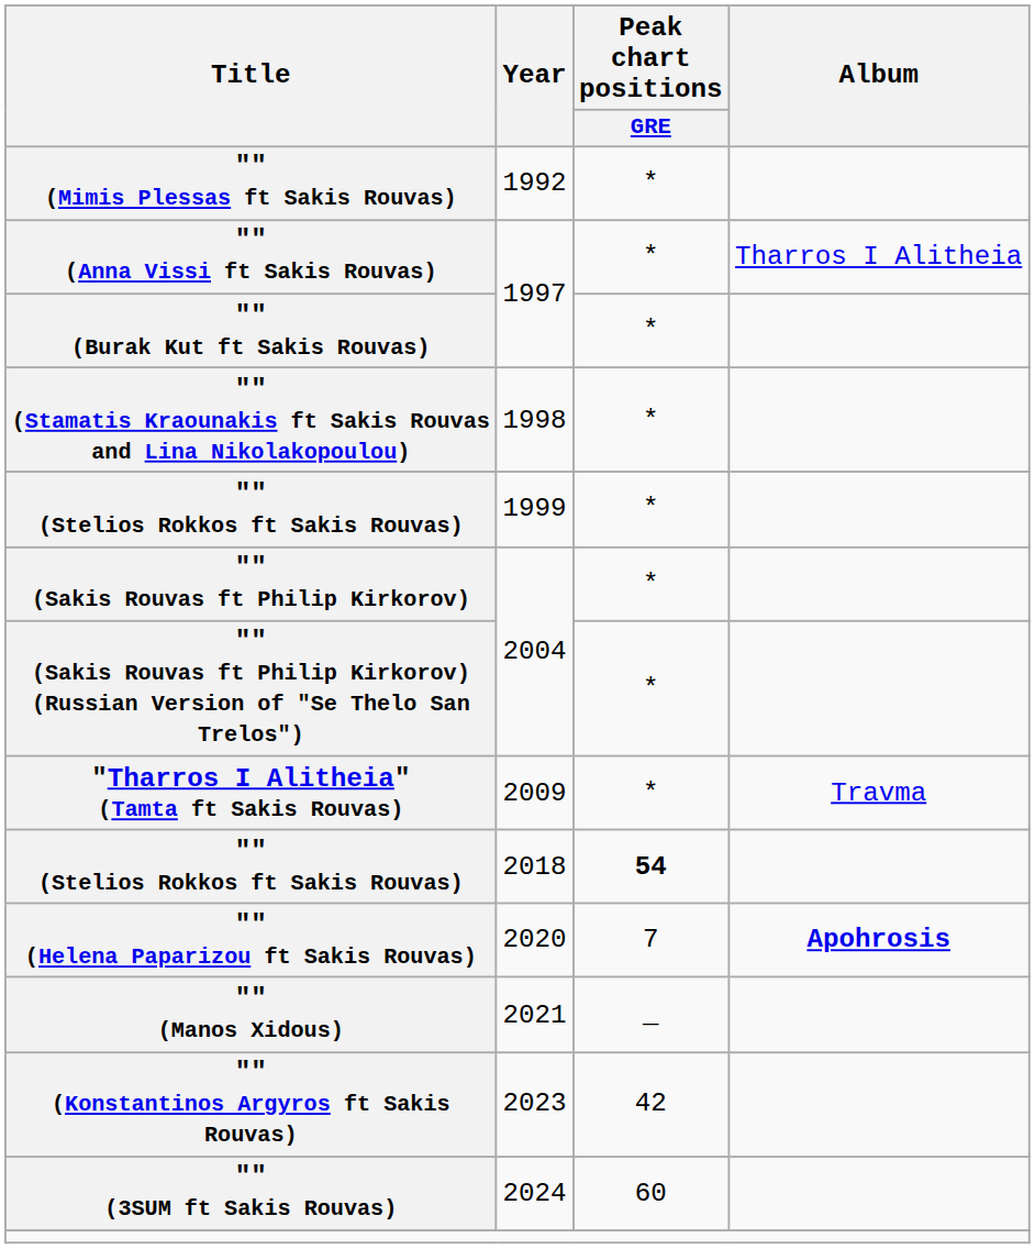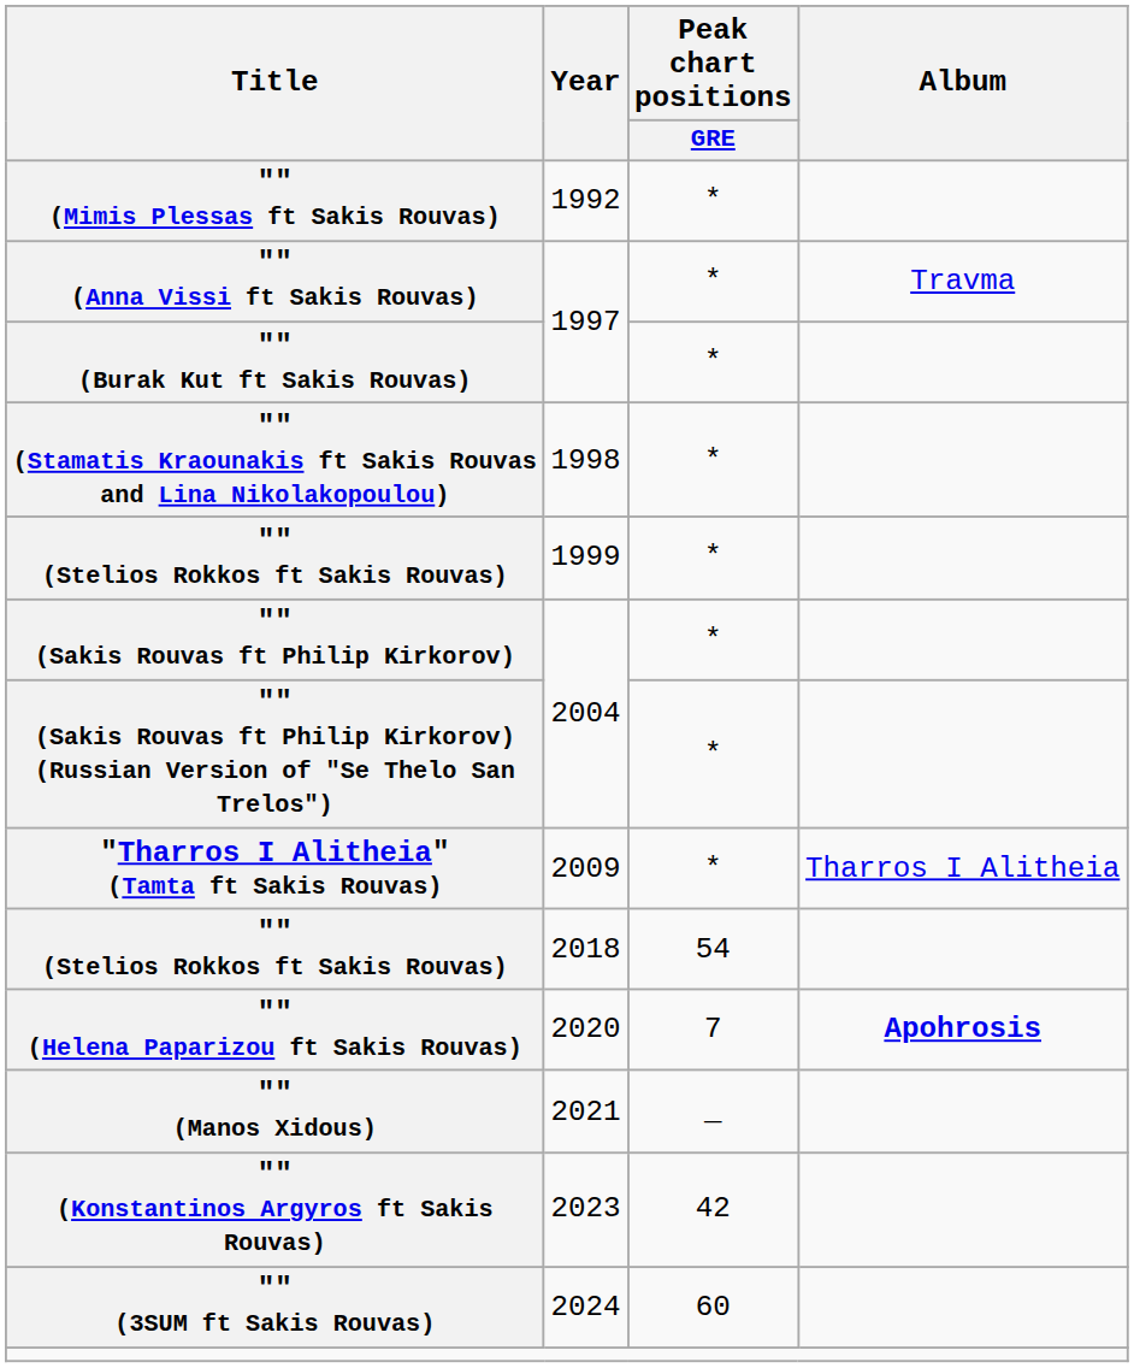 <table class="wikitable plainrowheaders" style="text-align:center;">
 <tr>
 <th scope="col" rowspan="2" style="width:18em;">Title</th>
 <th scope="col" rowspan="2" style="width:2em;">Year</th>
 <th scope="col">Peak chart positions</th>
 <th scope="col" rowspan="2">Album</th>
 </tr>
 <tr>
 <th scope="col" style="width:3em;font-size:85%;"><a href='#'>GRE</a><br></th>
 </tr>
 <tr>
 <th scope="row">""<br><small>(<a href='#'>Mimis Plessas</a> ft Sakis Rouvas)</small></th>
 <td>1992</td>
 <td>*</td>
 <td></td>
 </tr>
 <tr>
 <th scope="row">""<br><small>(<a href='#'>Anna Vissi</a> ft Sakis Rouvas)</small></th>
 <td rowspan="2">1997</td>
 <td>*</td>
-<td><a href='#'>Tharros I Alitheia</a></td>
+<td><a href='#'>Travma</a></td>
 </tr>
 <tr>
 <th scope="row">""<br><small>(Burak Kut ft Sakis Rouvas)</small></th>
 <td>*</td>
 <td></td>
 </tr>
 <tr>
 <th scope="row">""<br><small>(<a href='#'>Stamatis Kraounakis</a> ft Sakis Rouvas and <a href='#'>Lina Nikolakopoulou</a>)</small></th>
 <td>1998</td>
 <td>*</td>
 <td></td>
 </tr>
 <tr>
 <th scope="row">""<br><small>(Stelios Rokkos ft Sakis Rouvas)</small></th>
 <td>1999</td>
 <td>*</td>
 <td></td>
 </tr>
 <tr>
 <th scope="row">""<br><small>(Sakis Rouvas ft Philip Kirkorov)</small></th>
 <td rowspan="2">2004</td>
 <td>*</td>
 <td></td>
 </tr>
 <tr>
 <th scope="row">""<br><small>(Sakis Rouvas ft Philip Kirkorov)(Russian Version of "Se Thelo San Trelos")</small></th>
 <td>*</td>
 <td></td>
 </tr>
 <tr>
 <th scope="row">"<a href='#'>Tharros I Alitheia</a>"<br><small>(<a href='#'>Tamta</a> ft Sakis Rouvas)</small></th>
 <td>2009</td>
 <td>*</td>
-<td><a href='#'>Travma</a></td>
+<td><a href='#'>Tharros I Alitheia</a></td>
 </tr>
 <tr>
 <th scope="row">""<br><small>(Stelios Rokkos ft Sakis Rouvas)</small></th>
 <td>2018</td>
-<td><strong>54</strong></td>
+<td>54</td>
 <td></td>
 </tr>
 <tr>
 <th scope="row">""<br><small>(<a href='#'>Helena Paparizou</a> ft Sakis Rouvas)</small></th>
 <td>2020</td>
 <td>7</td>
 <td><strong><a href='#'>Apohrosis</a></strong></td>
 </tr>
 <tr>
 <th scope="row">""<br><small>(Manos Xidous)</small></th>
 <td>2021</td>
 <td>_</td>
 <td></td>
 </tr>
 <tr>
 <th scope="row">""<br><small>(<a href='#'>Konstantinos Argyros</a> ft Sakis Rouvas)</small></th>
 <td>2023</td>
 <td>42</td>
 <td></td>
 </tr>
 <tr>
 <th scope="row">""<br><small>(3SUM ft Sakis Rouvas)</small></th>
 <td>2024</td>
 <td>60</td>
 <td></td>
 </tr>
 <tr>
 <td style="text-align:center;" colspan="25"></td>
 </tr>
 </table>
